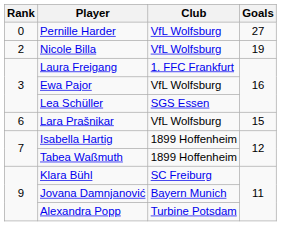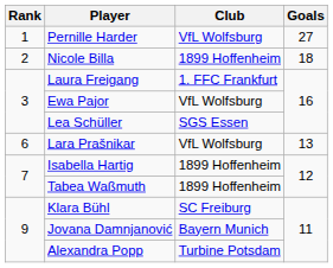 <table class="wikitable" style="text-align:center">
 <tr>
 <th>Rank</th>
 <th>Player</th>
 <th>Club</th>
 <th>Goals</th>
 </tr>
 <tr>
-<td>0</td>
+<td>1</td>
 <td align="left"> <a href='#'>Pernille Harder</a></td>
 <td align="left"><a href='#'>VfL Wolfsburg</a></td>
 <td>27</td>
 </tr>
 <tr>
 <td>2</td>
 <td align="left"> <a href='#'>Nicole Billa</a></td>
-<td align="left"><a href='#'>VfL Wolfsburg</a></td>
-<td>19</td>
+<td align="left"><a href='#'>1899 Hoffenheim</a></td>
+<td>18</td>
 </tr>
 <tr>
 <td rowspan=3>3</td>
 <td align="left"> <a href='#'>Laura Freigang</a></td>
 <td align="left"><a href='#'>1. FFC Frankfurt</a></td>
 <td rowspan=3>16</td>
 </tr>
 <tr>
 <td align="left"> <a href='#'>Ewa Pajor</a></td>
 <td align="left">VfL Wolfsburg</td>
 </tr>
 <tr>
 <td align="left"> <a href='#'>Lea Schüller</a></td>
 <td align="left"><a href='#'>SGS Essen</a></td>
 </tr>
 <tr>
 <td>6</td>
 <td align="left"> <a href='#'>Lara Prašnikar</a></td>
 <td align="left">VfL Wolfsburg</td>
-<td>15</td>
+<td>13</td>
 </tr>
 <tr>
 <td rowspan=2>7</td>
 <td align="left"> <a href='#'>Isabella Hartig</a></td>
 <td align="left">1899 Hoffenheim</td>
 <td rowspan=2>12</td>
 </tr>
 <tr>
 <td align="left"> <a href='#'>Tabea Waßmuth</a></td>
 <td align="left">1899 Hoffenheim</td>
 </tr>
 <tr>
 <td rowspan=3>9</td>
 <td align="left"> <a href='#'>Klara Bühl</a></td>
 <td align="left"><a href='#'>SC Freiburg</a></td>
 <td rowspan=3>11</td>
 </tr>
 <tr>
 <td align="left"> <a href='#'>Jovana Damnjanović</a></td>
 <td align="left"><a href='#'>Bayern Munich</a></td>
 </tr>
 <tr>
 <td align="left"> <a href='#'>Alexandra Popp</a></td>
 <td align="left"><a href='#'>Turbine Potsdam</a></td>
 </tr>
 </table>
